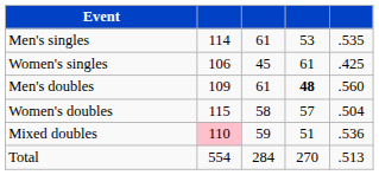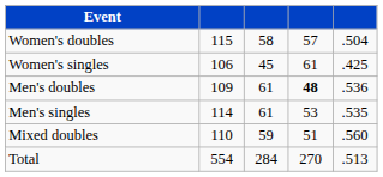 <table class="wikitable" style="text-align:center">
 <tr>
 <th style="background:#0141C5; color:white" width="200px">Event</th>
 <th style="background:#0141C5; color:white" width="40px"></th>
 <th style="background:#0141C5; color:white" width="40px"></th>
 <th style="background:#0141C5; color:white" width="40px"></th>
 <th style="background:#0141C5; color:white" width="40px"></th>
 </tr>
 <tr>
-<td style="text-align:left">Men's singles</td>
-<td>114</td>
-<td>61</td>
-<td>53</td>
-<td>.535</td>
+<td style="text-align:left">Women's doubles</td>
+<td>115</td>
+<td>58</td>
+<td>57</td>
+<td>.504</td>
 </tr>
 <tr>
 <td style="text-align:left">Women's singles</td>
 <td>106</td>
 <td>45</td>
 <td>61</td>
 <td>.425</td>
 </tr>
 <tr>
 <td style="text-align:left">Men's doubles</td>
 <td>109</td>
 <td>61</td>
 <td><strong>48</strong></td>
-<td>.560</td>
+<td>.536</td>
 </tr>
 <tr>
-<td style="text-align:left">Women's doubles</td>
-<td>115</td>
-<td>58</td>
-<td>57</td>
-<td>.504</td>
+<td style="text-align:left">Men's singles</td>
+<td>114</td>
+<td>61</td>
+<td>53</td>
+<td>.535</td>
 </tr>
 <tr>
 <td style="text-align:left">Mixed doubles</td>
-<td style="background: pink;">110</td>
+<td>110</td>
 <td>59</td>
 <td>51</td>
-<td>.536</td>
+<td>.560</td>
 </tr>
 <tr>
 <td style="text-align:left">Total</td>
 <td>554</td>
 <td>284</td>
 <td>270</td>
 <td>.513</td>
 </tr>
 </table>
